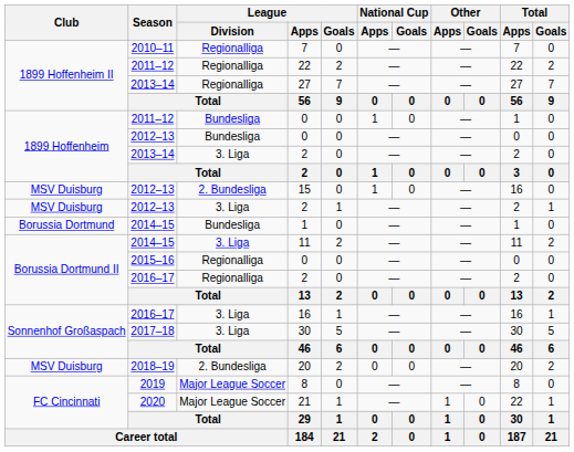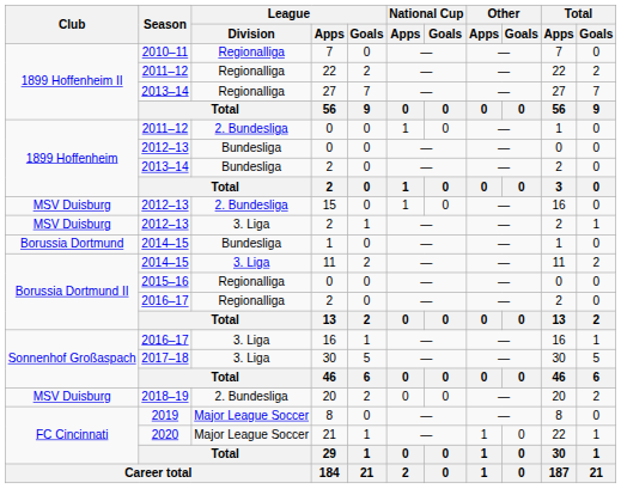 <table class="wikitable" style="text-align:center">
 <tr>
 <th rowspan="2">Club</th>
 <th rowspan="2">Season</th>
 <th colspan="3">League</th>
 <th colspan="2">National Cup</th>
 <th colspan="2">Other</th>
 <th colspan="2">Total</th>
 </tr>
 <tr>
 <th>Division</th>
 <th>Apps</th>
 <th>Goals</th>
 <th>Apps</th>
 <th>Goals</th>
 <th>Apps</th>
 <th>Goals</th>
 <th>Apps</th>
 <th>Goals</th>
 </tr>
 <tr>
 <td rowspan="4"><a href='#'>1899 Hoffenheim II</a></td>
 <td><a href='#'>2010–11</a></td>
 <td><a href='#'>Regionalliga</a></td>
 <td>7</td>
 <td>0</td>
 <td colspan="2">—</td>
 <td colspan="2">—</td>
 <td>7</td>
 <td>0</td>
 </tr>
 <tr>
 <td><a href='#'>2011–12</a></td>
 <td>Regionalliga</td>
 <td>22</td>
 <td>2</td>
 <td colspan="2">—</td>
 <td colspan="2">—</td>
 <td>22</td>
 <td>2</td>
 </tr>
 <tr>
 <td><a href='#'>2013–14</a></td>
 <td>Regionalliga</td>
 <td>27</td>
 <td>7</td>
 <td colspan="2">—</td>
 <td colspan="2">—</td>
 <td>27</td>
 <td>7</td>
 </tr>
 <tr>
 <th colspan="2">Total</th>
 <th>56</th>
 <th>9</th>
 <th>0</th>
 <th>0</th>
 <th>0</th>
 <th>0</th>
 <th>56</th>
 <th>9</th>
 </tr>
 <tr>
 <td rowspan="4"><a href='#'>1899 Hoffenheim</a></td>
 <td><a href='#'>2011–12</a></td>
-<td><a href='#'>Bundesliga</a></td>
+<td><a href='#'>2. Bundesliga</a></td>
 <td>0</td>
 <td>0</td>
 <td>1</td>
 <td>0</td>
 <td colspan="2">—</td>
 <td>1</td>
 <td>0</td>
 </tr>
 <tr>
 <td><a href='#'>2012–13</a></td>
 <td>Bundesliga</td>
 <td>0</td>
 <td>0</td>
 <td colspan="2">—</td>
 <td colspan="2">—</td>
 <td>0</td>
 <td>0</td>
 </tr>
 <tr>
 <td><a href='#'>2013–14</a></td>
-<td>3. Liga</td>
+<td>Bundesliga</td>
 <td>2</td>
 <td>0</td>
 <td colspan="2">—</td>
 <td colspan="2">—</td>
 <td>2</td>
 <td>0</td>
 </tr>
 <tr>
 <th colspan="2">Total</th>
 <th>2</th>
 <th>0</th>
 <th>1</th>
 <th>0</th>
 <th>0</th>
 <th>0</th>
 <th>3</th>
 <th>0</th>
 </tr>
 <tr>
 <td><a href='#'>MSV Duisburg</a></td>
 <td><a href='#'>2012–13</a></td>
 <td><a href='#'>2. Bundesliga</a></td>
 <td>15</td>
 <td>0</td>
 <td>1</td>
 <td>0</td>
 <td colspan="2">—</td>
 <td>16</td>
 <td>0</td>
 </tr>
 <tr>
 <td><a href='#'>MSV Duisburg</a></td>
 <td><a href='#'>2012–13</a></td>
 <td>3. Liga</td>
 <td>2</td>
 <td>1</td>
 <td colspan="2">—</td>
 <td colspan="2">—</td>
 <td>2</td>
 <td>1</td>
 </tr>
 <tr>
 <td><a href='#'>Borussia Dortmund</a></td>
 <td><a href='#'>2014–15</a></td>
 <td>Bundesliga</td>
 <td>1</td>
 <td>0</td>
 <td colspan="2">—</td>
 <td colspan="2">—</td>
 <td>1</td>
 <td>0</td>
 </tr>
 <tr>
 <td rowspan="4"><a href='#'>Borussia Dortmund II</a></td>
 <td><a href='#'>2014–15</a></td>
 <td><a href='#'>3. Liga</a></td>
 <td>11</td>
 <td>2</td>
 <td colspan="2">—</td>
 <td colspan="2">—</td>
 <td>11</td>
 <td>2</td>
 </tr>
 <tr>
 <td><a href='#'>2015–16</a></td>
 <td>Regionalliga</td>
 <td>0</td>
 <td>0</td>
 <td colspan="2">—</td>
 <td colspan="2">—</td>
 <td>0</td>
 <td>0</td>
 </tr>
 <tr>
 <td><a href='#'>2016–17</a></td>
 <td>Regionalliga</td>
 <td>2</td>
 <td>0</td>
 <td colspan="2">—</td>
 <td colspan="2">—</td>
 <td>2</td>
 <td>0</td>
 </tr>
 <tr>
 <th colspan="2">Total</th>
 <th>13</th>
 <th>2</th>
 <th>0</th>
 <th>0</th>
 <th>0</th>
 <th>0</th>
 <th>13</th>
 <th>2</th>
 </tr>
 <tr>
 <td rowspan="3"><a href='#'>Sonnenhof Großaspach</a></td>
 <td><a href='#'>2016–17</a></td>
 <td>3. Liga</td>
 <td>16</td>
 <td>1</td>
 <td colspan="2">—</td>
 <td colspan="2">—</td>
 <td>16</td>
 <td>1</td>
 </tr>
 <tr>
 <td><a href='#'>2017–18</a></td>
 <td>3. Liga</td>
 <td>30</td>
 <td>5</td>
 <td colspan="2">—</td>
 <td colspan="2">—</td>
 <td>30</td>
 <td>5</td>
 </tr>
 <tr>
 <th colspan="2">Total</th>
 <th>46</th>
 <th>6</th>
 <th>0</th>
 <th>0</th>
 <th>0</th>
 <th>0</th>
 <th>46</th>
 <th>6</th>
 </tr>
 <tr>
 <td><a href='#'>MSV Duisburg</a></td>
 <td><a href='#'>2018–19</a></td>
 <td>2. Bundesliga</td>
 <td>20</td>
 <td>2</td>
 <td>0</td>
 <td>0</td>
 <td colspan="2">—</td>
 <td>20</td>
 <td>2</td>
 </tr>
 <tr>
 <td rowspan="3"><a href='#'>FC Cincinnati</a></td>
 <td><a href='#'>2019</a></td>
 <td><a href='#'>Major League Soccer</a></td>
 <td>8</td>
 <td>0</td>
 <td colspan="2">—</td>
 <td colspan="2">—</td>
 <td>8</td>
 <td>0</td>
 </tr>
 <tr>
 <td><a href='#'>2020</a></td>
 <td>Major League Soccer</td>
 <td>21</td>
 <td>1</td>
 <td colspan="2">—</td>
 <td>1</td>
 <td>0</td>
 <td>22</td>
 <td>1</td>
 </tr>
 <tr>
 <th colspan="2">Total</th>
 <th>29</th>
 <th>1</th>
 <th>0</th>
 <th>0</th>
 <th>1</th>
 <th>0</th>
 <th>30</th>
 <th>1</th>
 </tr>
 <tr>
 <th colspan="3">Career total</th>
 <th>184</th>
 <th>21</th>
 <th>2</th>
 <th>0</th>
 <th>1</th>
 <th>0</th>
 <th>187</th>
 <th>21</th>
 </tr>
 </table>
